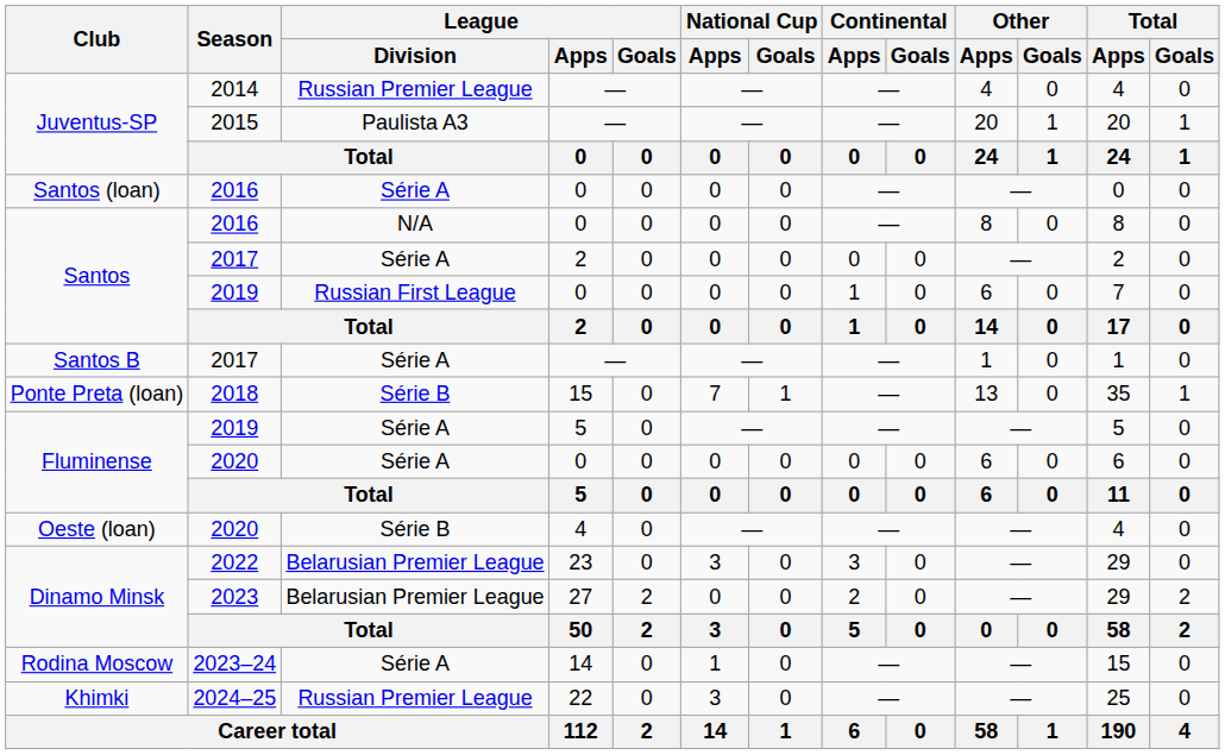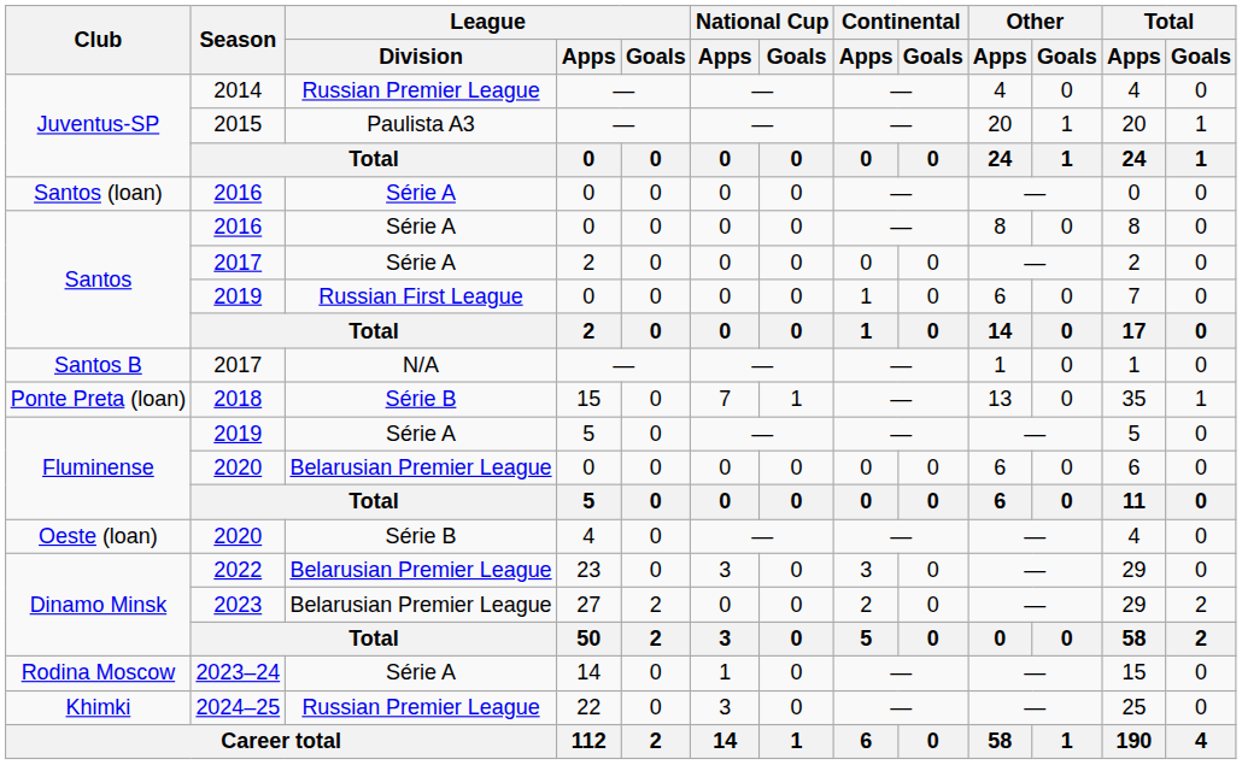 <table class="wikitable" style="text-align: center;">
 <tr>
 <th rowspan="2">Club</th>
 <th rowspan="2">Season</th>
 <th colspan="3">League</th>
 <th colspan="2">National Cup</th>
 <th colspan="2">Continental</th>
 <th colspan="2">Other</th>
 <th colspan="2">Total</th>
 </tr>
 <tr>
 <th>Division</th>
 <th>Apps</th>
 <th>Goals</th>
 <th>Apps</th>
 <th>Goals</th>
 <th>Apps</th>
 <th>Goals</th>
 <th>Apps</th>
 <th>Goals</th>
 <th>Apps</th>
 <th>Goals</th>
 </tr>
 <tr>
 <td rowspan="3"><a href='#'>Juventus-SP</a></td>
 <td>2014</td>
 <td><a href='#'>Russian Premier League</a></td>
 <td colspan="2">—</td>
 <td colspan="2">—</td>
 <td colspan="2">—</td>
 <td>4</td>
 <td>0</td>
 <td>4</td>
 <td>0</td>
 </tr>
 <tr>
 <td>2015</td>
 <td>Paulista A3</td>
 <td colspan="2">—</td>
 <td colspan="2">—</td>
 <td colspan="2">—</td>
 <td>20</td>
 <td>1</td>
 <td>20</td>
 <td>1</td>
 </tr>
 <tr>
 <th colspan=2>Total</th>
 <th>0</th>
 <th>0</th>
 <th>0</th>
 <th>0</th>
 <th>0</th>
 <th>0</th>
 <th>24</th>
 <th>1</th>
 <th>24</th>
 <th>1</th>
 </tr>
 <tr>
 <td><a href='#'>Santos</a> (loan)</td>
 <td><a href='#'>2016</a></td>
 <td><a href='#'>Série A</a></td>
 <td>0</td>
 <td>0</td>
 <td>0</td>
 <td>0</td>
 <td colspan="2">—</td>
 <td colspan="2">—</td>
 <td>0</td>
 <td>0</td>
 </tr>
 <tr>
 <td rowspan="4"><a href='#'>Santos</a></td>
 <td><a href='#'>2016</a></td>
-<td>N/A</td>
+<td>Série A</td>
 <td>0</td>
 <td>0</td>
 <td>0</td>
 <td>0</td>
 <td colspan="2">—</td>
 <td>8</td>
 <td>0</td>
 <td>8</td>
 <td>0</td>
 </tr>
 <tr>
 <td><a href='#'>2017</a></td>
 <td>Série A</td>
 <td>2</td>
 <td>0</td>
 <td>0</td>
 <td>0</td>
 <td>0</td>
 <td>0</td>
 <td colspan="2">—</td>
 <td>2</td>
 <td>0</td>
 </tr>
 <tr>
 <td><a href='#'>2019</a></td>
 <td><a href='#'>Russian First League</a></td>
 <td>0</td>
 <td>0</td>
 <td>0</td>
 <td>0</td>
 <td>1</td>
 <td>0</td>
 <td>6</td>
 <td>0</td>
 <td>7</td>
 <td>0</td>
 </tr>
 <tr>
 <th colspan=2>Total</th>
 <th>2</th>
 <th>0</th>
 <th>0</th>
 <th>0</th>
 <th>1</th>
 <th>0</th>
 <th>14</th>
 <th>0</th>
 <th>17</th>
 <th>0</th>
 </tr>
 <tr>
 <td><a href='#'>Santos B</a></td>
 <td>2017</td>
-<td>Série A</td>
+<td>N/A</td>
 <td colspan="2">—</td>
 <td colspan="2">—</td>
 <td colspan="2">—</td>
 <td>1</td>
 <td>0</td>
 <td>1</td>
 <td>0</td>
 </tr>
 <tr>
 <td><a href='#'>Ponte Preta</a> (loan)</td>
 <td><a href='#'>2018</a></td>
 <td><a href='#'>Série B</a></td>
 <td>15</td>
 <td>0</td>
 <td>7</td>
 <td>1</td>
 <td colspan="2">—</td>
 <td>13</td>
 <td>0</td>
 <td>35</td>
 <td>1</td>
 </tr>
 <tr>
 <td rowspan="3"><a href='#'>Fluminense</a></td>
 <td><a href='#'>2019</a></td>
 <td>Série A</td>
 <td>5</td>
 <td>0</td>
 <td colspan="2">—</td>
 <td colspan="2">—</td>
 <td colspan="2">—</td>
 <td>5</td>
 <td>0</td>
 </tr>
 <tr>
 <td><a href='#'>2020</a></td>
-<td>Série A</td>
+<td><a href='#'>Belarusian Premier League</a></td>
 <td>0</td>
 <td>0</td>
 <td>0</td>
 <td>0</td>
 <td>0</td>
 <td>0</td>
 <td>6</td>
 <td>0</td>
 <td>6</td>
 <td>0</td>
 </tr>
 <tr>
 <th colspan=2>Total</th>
 <th>5</th>
 <th>0</th>
 <th>0</th>
 <th>0</th>
 <th>0</th>
 <th>0</th>
 <th>6</th>
 <th>0</th>
 <th>11</th>
 <th>0</th>
 </tr>
 <tr>
 <td><a href='#'>Oeste</a> (loan)</td>
 <td><a href='#'>2020</a></td>
 <td>Série B</td>
 <td>4</td>
 <td>0</td>
 <td colspan="2">—</td>
 <td colspan="2">—</td>
 <td colspan="2">—</td>
 <td>4</td>
 <td>0</td>
 </tr>
 <tr>
 <td rowspan="3"><a href='#'>Dinamo Minsk</a></td>
 <td><a href='#'>2022</a></td>
 <td><a href='#'>Belarusian Premier League</a></td>
 <td>23</td>
 <td>0</td>
 <td>3</td>
 <td>0</td>
 <td>3</td>
 <td>0</td>
 <td colspan="2">—</td>
 <td>29</td>
 <td>0</td>
 </tr>
 <tr>
 <td><a href='#'>2023</a></td>
 <td>Belarusian Premier League</td>
 <td>27</td>
 <td>2</td>
 <td>0</td>
 <td>0</td>
 <td>2</td>
 <td>0</td>
 <td colspan="2">—</td>
 <td>29</td>
 <td>2</td>
 </tr>
 <tr>
 <th colspan=2>Total</th>
 <th>50</th>
 <th>2</th>
 <th>3</th>
 <th>0</th>
 <th>5</th>
 <th>0</th>
 <th>0</th>
 <th>0</th>
 <th>58</th>
 <th>2</th>
 </tr>
 <tr>
 <td><a href='#'>Rodina Moscow</a></td>
 <td><a href='#'>2023–24</a></td>
 <td>Série A</td>
 <td>14</td>
 <td>0</td>
 <td>1</td>
 <td>0</td>
 <td colspan="2">—</td>
 <td colspan="2">—</td>
 <td>15</td>
 <td>0</td>
 </tr>
 <tr>
 <td><a href='#'>Khimki</a></td>
 <td><a href='#'>2024–25</a></td>
 <td><a href='#'>Russian Premier League</a></td>
 <td>22</td>
 <td>0</td>
 <td>3</td>
 <td>0</td>
 <td colspan="2">—</td>
 <td colspan="2">—</td>
 <td>25</td>
 <td>0</td>
 </tr>
 <tr>
 <th colspan="3">Career total</th>
 <th>112</th>
 <th>2</th>
 <th>14</th>
 <th>1</th>
 <th>6</th>
 <th>0</th>
 <th>58</th>
 <th>1</th>
 <th>190</th>
 <th>4</th>
 </tr>
 </table>
